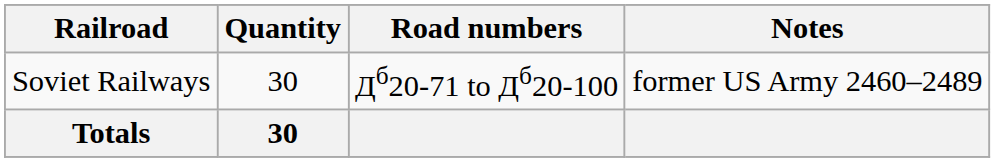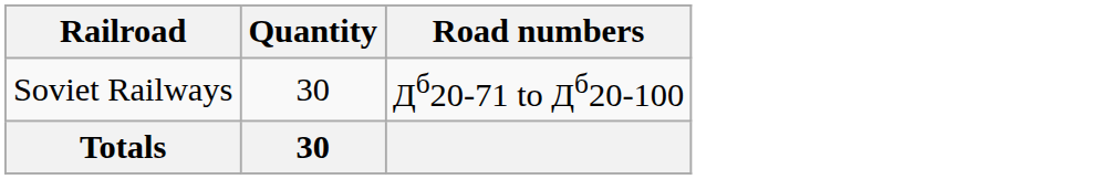 <table class="wikitable">
 <tr>
 <th>Railroad</th>
 <th>Quantity</th>
 <th>Road numbers</th>
-<th>Notes</th>
 </tr>
 <tr>
 <td>Soviet Railways</td>
 <td style="text-align:center;">30</td>
 <td style="text-align:center;">Д<sup>б</sup>20-71 to Д<sup>б</sup>20-100</td>
-<td>former US Army 2460–2489</td>
 </tr>
 <tr>
 <th>Totals</th>
 <th>30</th>
 <th></th>
-<th></th>
 </tr>
 </table>
